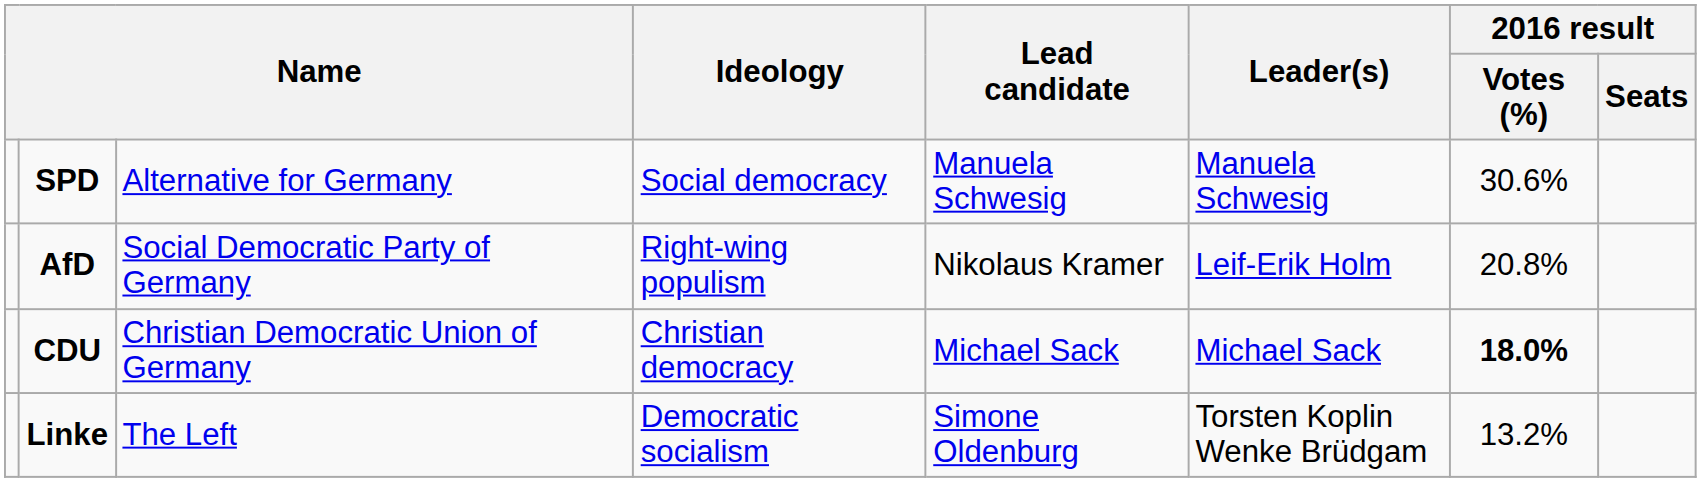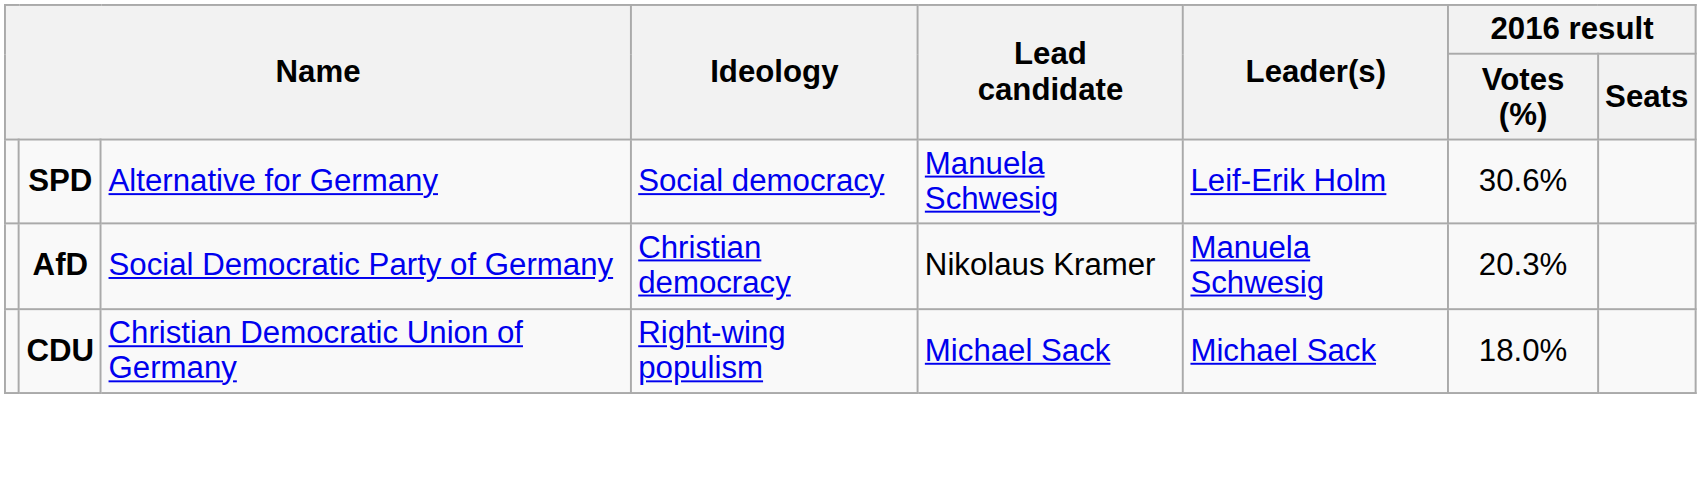 <table class="wikitable">
 <tr>
 <th rowspan=2 colspan=3>Name</th>
 <th rowspan=2>Ideology</th>
 <th rowspan=2>Lead<br>candidate</th>
 <th rowspan=2>Leader(s)</th>
 <th colspan=2>2016 result</th>
 </tr>
 <tr>
 <th>Votes (%)</th>
 <th>Seats</th>
 </tr>
 <tr>
 <td bgcolor=></td>
 <td align=center><strong>SPD</strong></td>
 <td><a href='#'>Alternative for Germany</a><br></td>
 <td><a href='#'>Social democracy</a></td>
 <td><a href='#'>Manuela Schwesig</a></td>
-<td><a href='#'>Manuela Schwesig</a></td>
+<td><a href='#'>Leif-Erik Holm</a></td>
 <td align=center>30.6%</td>
 <td></td>
 </tr>
 <tr>
 <td bgcolor=></td>
 <td align=center><strong>AfD</strong></td>
 <td><a href='#'>Social Democratic Party of Germany</a><br></td>
-<td><a href='#'>Right-wing populism</a></td>
+<td><a href='#'>Christian democracy</a></td>
 <td>Nikolaus Kramer</td>
-<td><a href='#'>Leif-Erik Holm</a></td>
-<td align=center>20.8%</td>
+<td><a href='#'>Manuela Schwesig</a></td>
+<td align=center>20.3%</td>
 <td></td>
 </tr>
 <tr>
 <td bgcolor=></td>
 <td align=center><strong>CDU</strong></td>
 <td><a href='#'>Christian Democratic Union of Germany</a><br></td>
-<td><a href='#'>Christian democracy</a></td>
+<td><a href='#'>Right-wing populism</a></td>
 <td><a href='#'>Michael Sack</a></td>
 <td><a href='#'>Michael Sack</a></td>
-<td align=center><strong>18.0%</strong></td>
-<td></td>
-</tr>
-<tr>
-<td bgcolor=></td>
-<td align=center><strong>Linke</strong></td>
-<td><a href='#'>The Left</a><br></td>
-<td><a href='#'>Democratic socialism</a></td>
-<td><a href='#'>Simone Oldenburg</a></td>
-<td>Torsten Koplin<br>Wenke Brüdgam</td>
-<td align=center>13.2%</td>
+<td align=center>18.0%</td>
 <td></td>
 </tr>
 </table>
